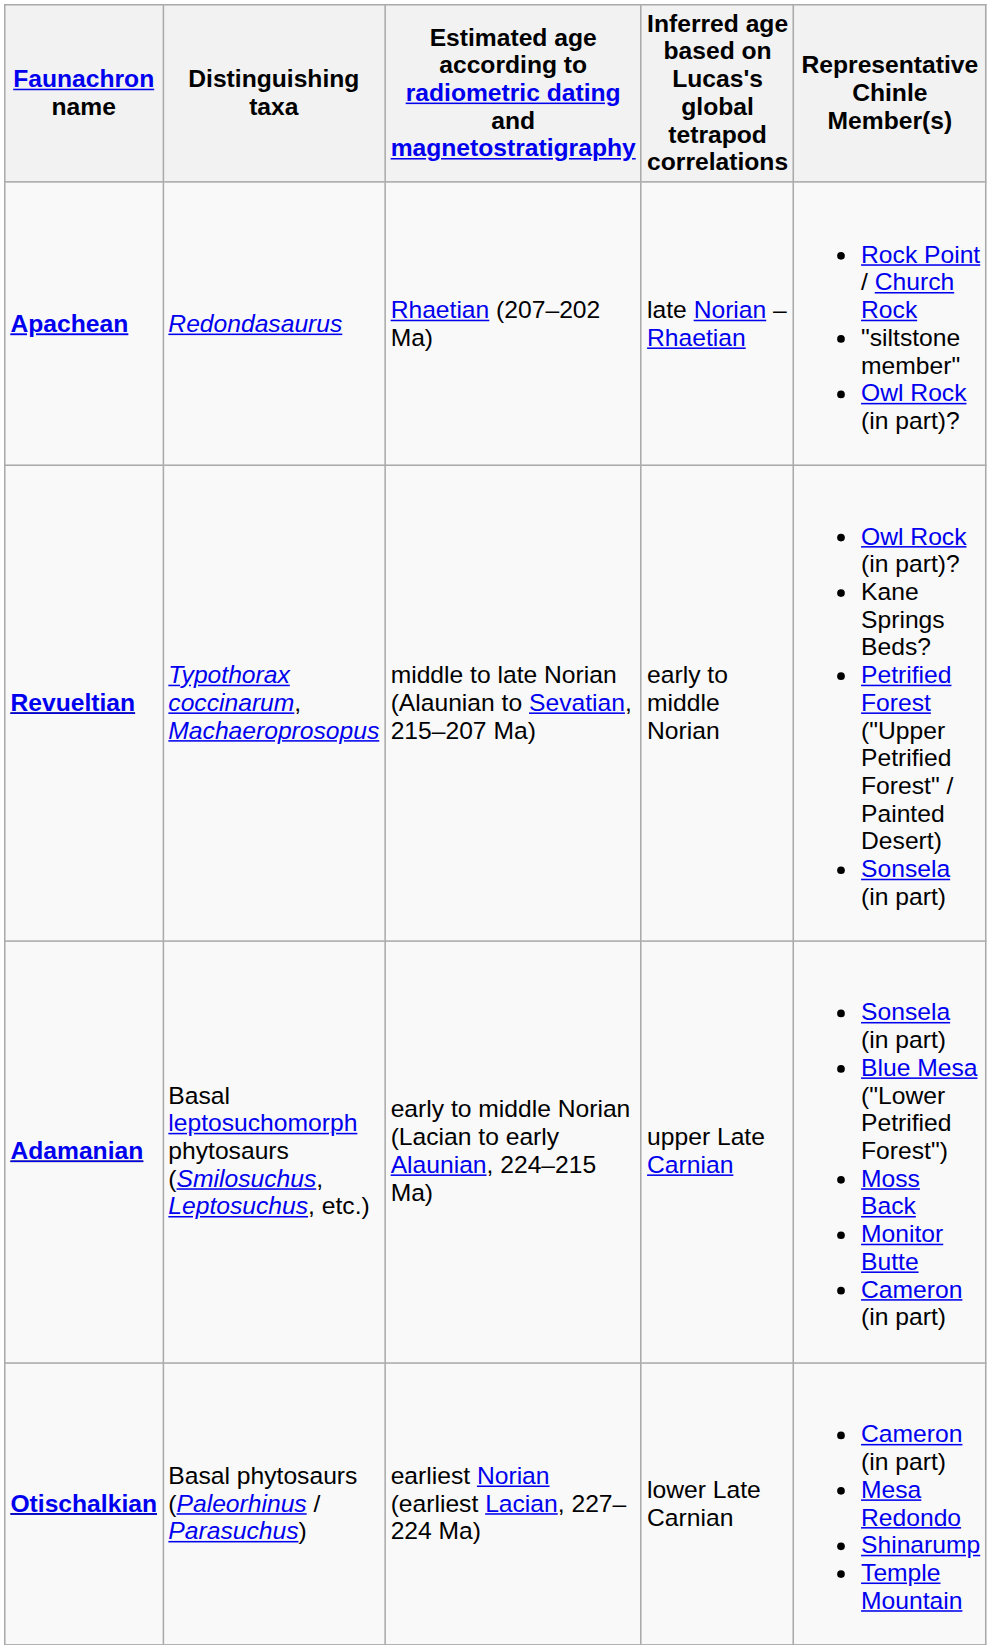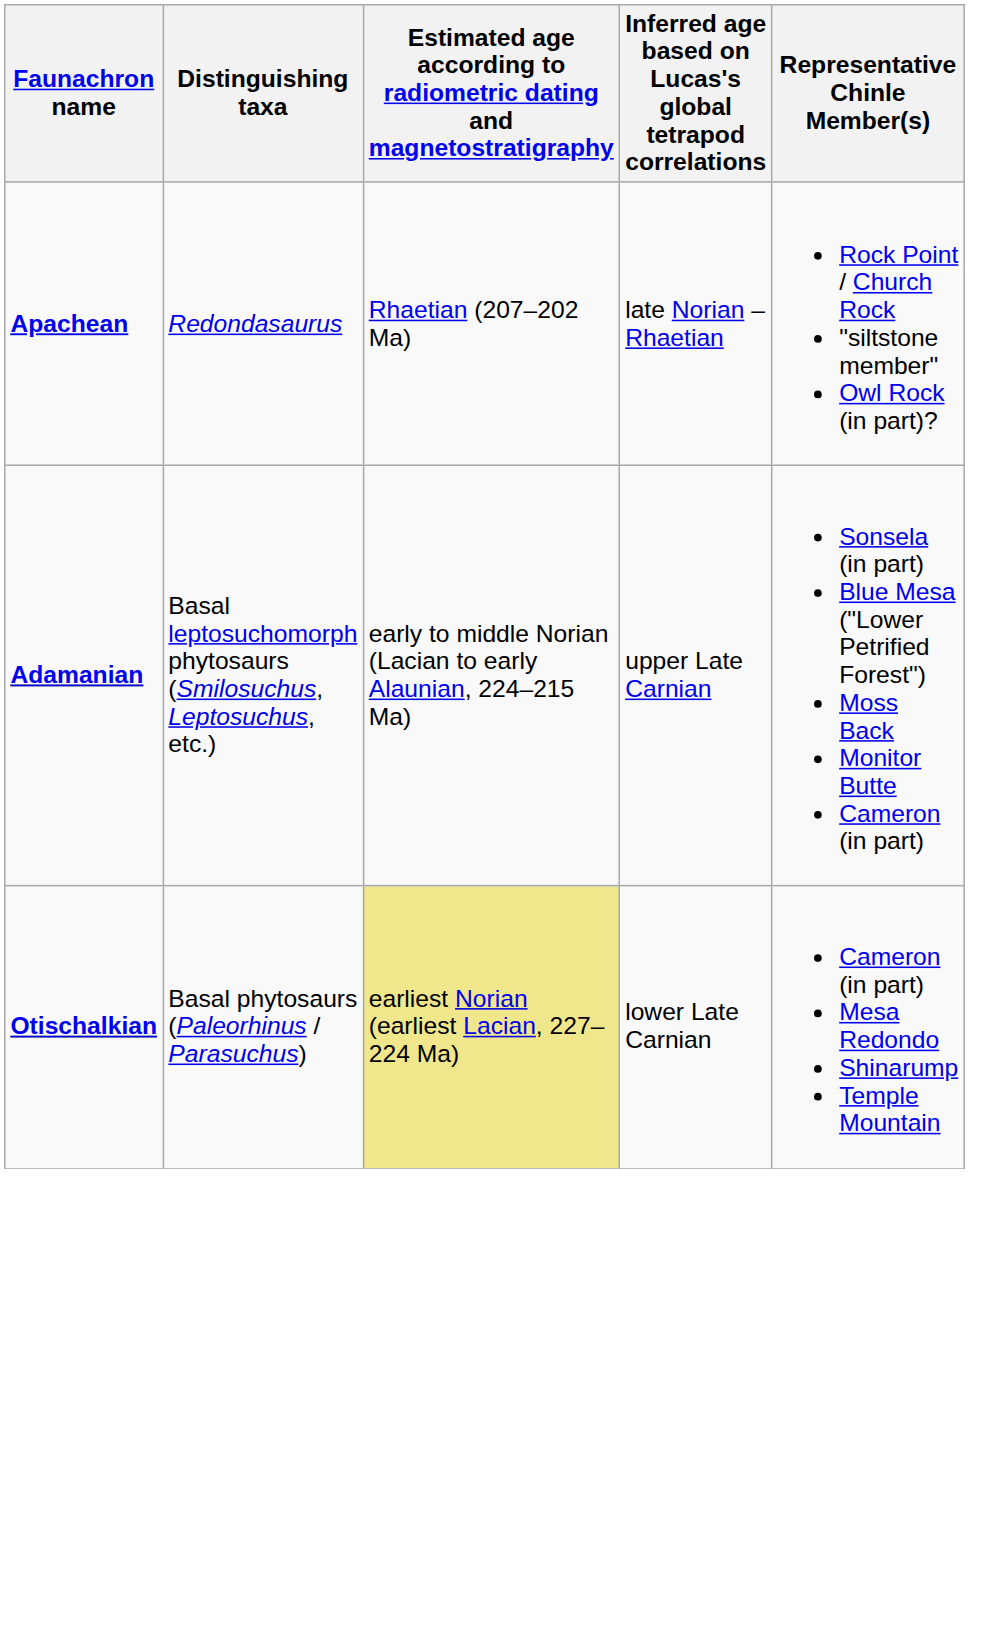 <table class="wikitable">
 <tr>
 <th><a href='#'>Faunachron</a> name</th>
 <th>Distinguishing taxa</th>
 <th>Estimated age according to <a href='#'>radiometric dating</a> and <a href='#'>magnetostratigraphy</a></th>
 <th>Inferred age based on Lucas's global tetrapod correlations</th>
 <th>Representative Chinle Member(s)</th>
 </tr>
 <tr>
 <td><a href='#'><strong><u>Apachean</u></strong></a></td>
 <td><em><a href='#'>Redondasaurus</a></em></td>
 <td><a href='#'>Rhaetian</a> (207–202 Ma)</td>
 <td>late <a href='#'>Norian</a> – <a href='#'>Rhaetian</a></td>
 <td><br><ul><li><a href='#'>Rock Point</a> / <a href='#'>Church Rock</a></li><li>"siltstone member"</li><li><a href='#'>Owl Rock</a> (in part)?</li></ul></td>
 </tr>
 <tr>
-<td><strong><u><a href='#'>Revueltian</a></u></strong></td>
-<td><em><a href='#'>Typothorax coccinarum</a></em>,<br><em><a href='#'>Machaeroprosopus</a></em></td>
-<td>middle to late Norian (Alaunian to <a href='#'>Sevatian</a>, 215–207 Ma)</td>
-<td>early to middle Norian</td>
-<td><br><ul><li><a href='#'>Owl Rock</a> (in part)?</li><li>Kane Springs Beds?</li><li><a href='#'>Petrified Forest</a> ("Upper Petrified Forest" / Painted Desert)</li><li><a href='#'>Sonsela</a> (in part)</li></ul></td>
-</tr>
-<tr>
 <td><strong><u><a href='#'>Adamanian</a></u></strong></td>
 <td>Basal <a href='#'>leptosuchomorph</a> phytosaurs<br>(<em><a href='#'>Smilosuchus</a></em>, <em><a href='#'>Leptosuchus</a></em>, etc.)</td>
 <td>early to middle Norian (Lacian to early <a href='#'>Alaunian</a>, 224–215 Ma)</td>
 <td>upper Late <a href='#'>Carnian</a></td>
 <td><br><ul><li><a href='#'>Sonsela</a> (in part)</li><li><a href='#'>Blue Mesa</a> ("Lower Petrified Forest")</li><li><a href='#'>Moss Back</a></li><li><a href='#'>Monitor Butte</a></li><li><a href='#'>Cameron</a> (in part)</li></ul></td>
 </tr>
 <tr>
 <td><strong><u><a href='#'>Otischalkian</a></u></strong></td>
 <td>Basal phytosaurs<br>(<em><a href='#'>Paleorhinus</a></em> / <em><a href='#'>Parasuchus</a></em>)</td>
-<td>earliest <a href='#'>Norian</a> (earliest <a href='#'>Lacian</a>, 227–224 Ma)</td>
+<td style="background: khaki;">earliest <a href='#'>Norian</a> (earliest <a href='#'>Lacian</a>, 227–224 Ma)</td>
 <td>lower Late Carnian</td>
 <td><br><ul><li><a href='#'>Cameron</a> (in part)</li><li><a href='#'>Mesa Redondo</a></li><li><a href='#'>Shinarump</a></li><li><a href='#'>Temple Mountain</a></li></ul></td>
 </tr>
 </table>
